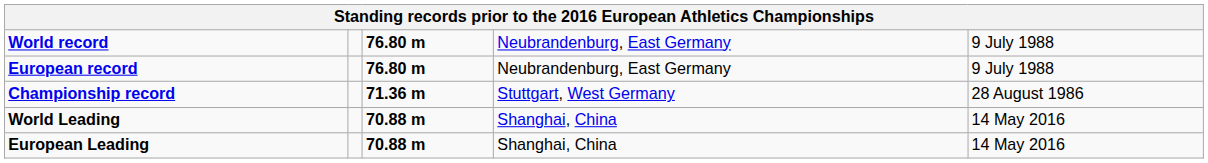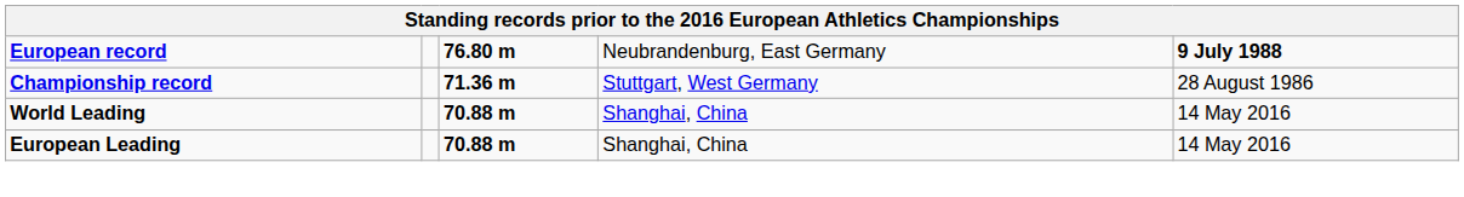 <table class="wikitable" width=75%>
 <tr>
 <th colspan="5">Standing records prior to the 2016 European Athletics Championships</th>
-</tr>
-<tr>
-<td><strong><a href='#'>World record</a></strong></td>
-<td></td>
-<td><strong>76.80 m</strong></td>
-<td><a href='#'>Neubrandenburg</a>, <a href='#'>East Germany</a></td>
-<td>9 July 1988</td>
 </tr>
 <tr>
 <td><strong><a href='#'>European record</a></strong></td>
 <td></td>
 <td><strong>76.80 m</strong></td>
 <td>Neubrandenburg, East Germany</td>
-<td>9 July 1988</td>
+<td><strong>9 July 1988</strong></td>
 </tr>
 <tr>
 <td><strong><a href='#'>Championship record</a></strong></td>
 <td></td>
 <td><strong>71.36 m</strong></td>
 <td><a href='#'>Stuttgart</a>, <a href='#'>West Germany</a></td>
 <td>28 August 1986</td>
 </tr>
 <tr>
 <td><strong>World Leading</strong></td>
 <td></td>
 <td><strong>70.88 m</strong></td>
 <td><a href='#'>Shanghai</a>, <a href='#'>China</a></td>
 <td>14 May 2016</td>
 </tr>
 <tr>
 <td><strong>European Leading</strong></td>
 <td></td>
 <td><strong>70.88 m</strong></td>
 <td>Shanghai, China</td>
 <td>14 May 2016</td>
 </tr>
 </table>
